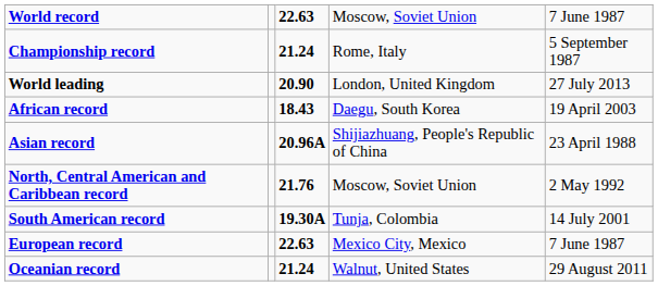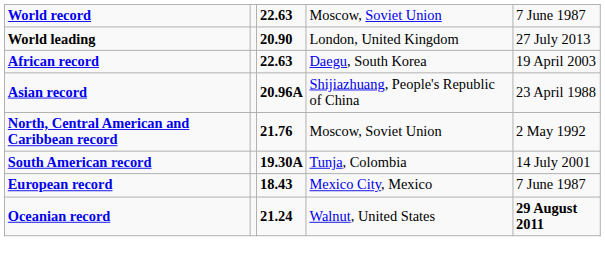 <table class="wikitable" width=75%>
 <tr>
 <td><strong><a href='#'>World record</a></strong></td>
 <td></td>
 <td><strong>22.63</strong></td>
 <td>Moscow, <a href='#'>Soviet Union</a></td>
 <td>7 June 1987</td>
-</tr>
-<tr>
-<td><strong><a href='#'>Championship record</a></strong></td>
-<td></td>
-<td><strong>21.24</strong></td>
-<td>Rome, Italy</td>
-<td>5 September 1987</td>
 </tr>
 <tr>
 <td><strong>World leading</strong></td>
 <td></td>
 <td><strong>20.90</strong></td>
 <td>London, United Kingdom</td>
 <td>27 July 2013</td>
 </tr>
 <tr>
 <td><strong><a href='#'>African record</a></strong></td>
 <td></td>
-<td><strong>18.43</strong></td>
+<td><strong>22.63</strong></td>
 <td><a href='#'>Daegu</a>, South Korea</td>
 <td>19 April 2003</td>
 </tr>
 <tr>
 <td><strong><a href='#'>Asian record</a></strong></td>
 <td></td>
 <td><strong>20.96A</strong></td>
 <td><a href='#'>Shijiazhuang</a>, People's Republic of China</td>
 <td>23 April 1988</td>
 </tr>
 <tr>
 <td><strong><a href='#'>North, Central American and Caribbean record</a></strong></td>
 <td></td>
 <td><strong>21.76</strong></td>
 <td>Moscow, Soviet Union</td>
 <td>2 May 1992</td>
 </tr>
 <tr>
 <td><strong><a href='#'>South American record</a></strong></td>
 <td></td>
 <td><strong>19.30A</strong></td>
 <td><a href='#'>Tunja</a>, Colombia</td>
 <td>14 July 2001</td>
 </tr>
 <tr>
 <td><strong><a href='#'>European record</a></strong></td>
 <td></td>
-<td><strong>22.63</strong></td>
+<td><strong>18.43</strong></td>
 <td><a href='#'>Mexico City</a>, Mexico</td>
 <td>7 June 1987</td>
 </tr>
 <tr>
 <td><strong><a href='#'>Oceanian record</a></strong></td>
 <td></td>
 <td><strong>21.24</strong></td>
 <td><a href='#'>Walnut</a>, United States</td>
-<td>29 August 2011</td>
+<td><strong>29 August 2011</strong></td>
 </tr>
 </table>
